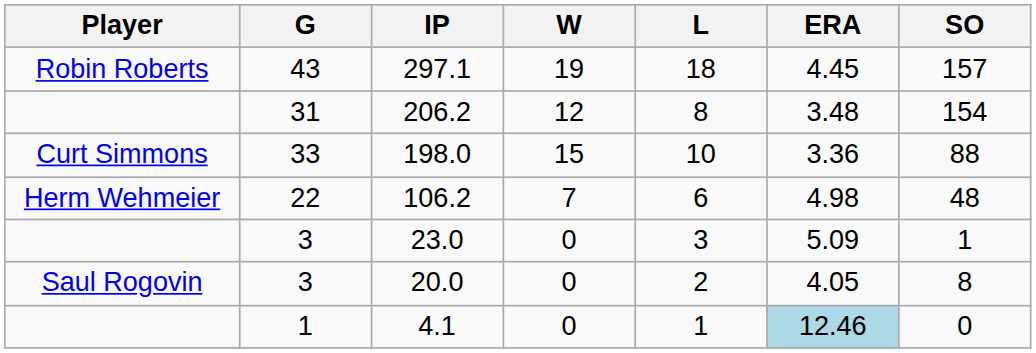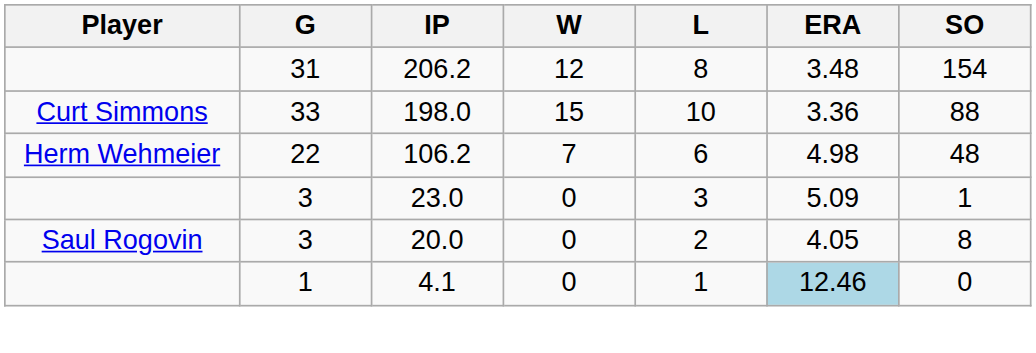 <table class="wikitable sortable">
 <tr>
 <th bgcolor="#DDDDFF" width="16%">Player</th>
 <th bgcolor="#DDDDFF" width="9%">G</th>
 <th bgcolor="#DDDDFF" width="9%">IP</th>
 <th bgcolor="#DDDDFF" width="9%">W</th>
 <th bgcolor="#DDDDFF" width="9%">L</th>
 <th bgcolor="#DDDDFF" width="9%">ERA</th>
 <th bgcolor="#DDDDFF" width="9%">SO</th>
-</tr>
-<tr align="center">
-<td><a href='#'>Robin Roberts</a></td>
-<td>43</td>
-<td>297.1</td>
-<td>19</td>
-<td>18</td>
-<td>4.45</td>
-<td>157</td>
 </tr>
 <tr align="center">
 <td></td>
 <td>31</td>
 <td>206.2</td>
 <td>12</td>
 <td>8</td>
 <td>3.48</td>
 <td>154</td>
 </tr>
 <tr align="center">
 <td><a href='#'>Curt Simmons</a></td>
 <td>33</td>
 <td>198.0</td>
 <td>15</td>
 <td>10</td>
 <td>3.36</td>
 <td>88</td>
 </tr>
 <tr align="center">
 <td><a href='#'>Herm Wehmeier</a></td>
 <td>22</td>
 <td>106.2</td>
 <td>7</td>
 <td>6</td>
 <td>4.98</td>
 <td>48</td>
 </tr>
 <tr align="center">
 <td></td>
 <td>3</td>
 <td>23.0</td>
 <td>0</td>
 <td>3</td>
 <td>5.09</td>
 <td>1</td>
 </tr>
 <tr align="center">
 <td><a href='#'>Saul Rogovin</a></td>
 <td>3</td>
 <td>20.0</td>
 <td>0</td>
 <td>2</td>
 <td>4.05</td>
 <td>8</td>
 </tr>
 <tr align="center">
 <td></td>
 <td>1</td>
 <td>4.1</td>
 <td>0</td>
 <td>1</td>
 <td style="background: lightblue;">12.46</td>
 <td>0</td>
 </tr>
 </table>
